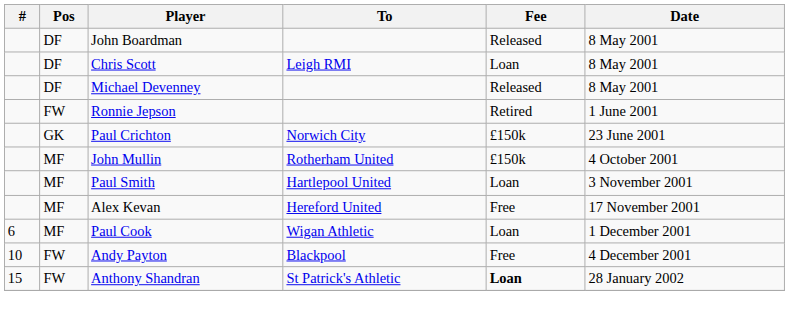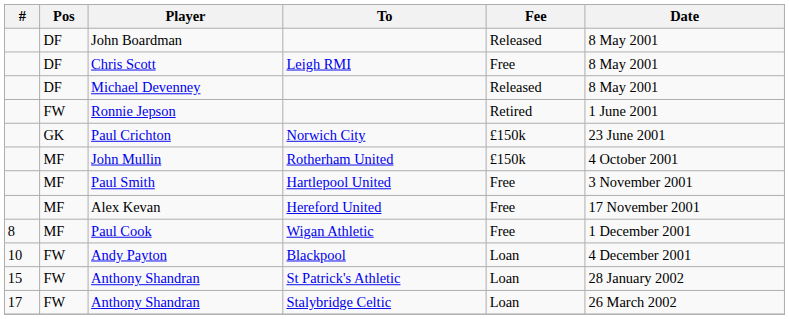 <table width=65% class="wikitable" style="text-align:center; font-size:95%; text-align:left">
 <tr>
 <th>#</th>
 <th>Pos</th>
 <th>Player</th>
 <th>To</th>
 <th>Fee</th>
 <th>Date</th>
 </tr>
 <tr --->
 <td></td>
 <td>DF</td>
 <td> John Boardman</td>
 <td></td>
 <td>Released</td>
 <td>8 May 2001</td>
 </tr>
 <tr --->
 <td></td>
 <td>DF</td>
 <td> <a href='#'>Chris Scott</a></td>
 <td><a href='#'>Leigh RMI</a></td>
-<td>Loan</td>
+<td>Free</td>
 <td>8 May 2001</td>
 </tr>
 <tr --->
 <td></td>
 <td>DF</td>
 <td> <a href='#'>Michael Devenney</a></td>
 <td></td>
 <td>Released</td>
 <td>8 May 2001</td>
 </tr>
 <tr --->
 <td></td>
 <td>FW</td>
 <td> <a href='#'>Ronnie Jepson</a></td>
 <td></td>
 <td>Retired</td>
 <td>1 June 2001</td>
 </tr>
 <tr --->
 <td></td>
 <td>GK</td>
 <td> <a href='#'>Paul Crichton</a></td>
 <td><a href='#'>Norwich City</a></td>
 <td>£150k</td>
 <td>23 June 2001</td>
 </tr>
 <tr --->
 <td></td>
 <td>MF</td>
 <td> <a href='#'>John Mullin</a></td>
 <td><a href='#'>Rotherham United</a></td>
 <td>£150k</td>
 <td>4 October 2001</td>
 </tr>
 <tr --->
 <td></td>
 <td>MF</td>
 <td> <a href='#'>Paul Smith</a></td>
 <td><a href='#'>Hartlepool United</a></td>
-<td>Loan</td>
+<td>Free</td>
 <td>3 November 2001</td>
 </tr>
 <tr --->
 <td></td>
 <td>MF</td>
 <td> Alex Kevan</td>
 <td><a href='#'>Hereford United</a></td>
 <td>Free</td>
 <td>17 November 2001</td>
 </tr>
 <tr --->
-<td>6</td>
+<td>8</td>
 <td>MF</td>
 <td> <a href='#'>Paul Cook</a></td>
 <td><a href='#'>Wigan Athletic</a></td>
-<td>Loan</td>
+<td>Free</td>
 <td>1 December 2001</td>
 </tr>
 <tr --->
 <td>10</td>
 <td>FW</td>
 <td> <a href='#'>Andy Payton</a></td>
 <td><a href='#'>Blackpool</a></td>
-<td>Free</td>
+<td>Loan</td>
 <td>4 December 2001</td>
 </tr>
 <tr --->
 <td>15</td>
 <td>FW</td>
 <td> <a href='#'>Anthony Shandran</a></td>
 <td><a href='#'>St Patrick's Athletic</a></td>
-<td><strong>Loan</strong></td>
+<td>Loan</td>
 <td>28 January 2002</td>
+</tr>
+<tr --->
+<td>17</td>
+<td>FW</td>
+<td> <a href='#'>Anthony Shandran</a></td>
+<td><a href='#'>Stalybridge Celtic</a></td>
+<td>Loan</td>
+<td>26 March 2002</td>
 </tr>
 <tr --->
 </tr>
 </table>
